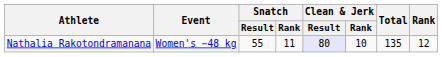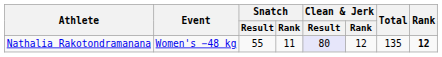 <table class="wikitable" style="font-size:90%">
 <tr>
 <th rowspan=2>Athlete</th>
 <th rowspan=2>Event</th>
 <th colspan="2">Snatch</th>
 <th colspan="2">Clean & Jerk</th>
 <th rowspan="2">Total</th>
 <th rowspan="2">Rank</th>
 </tr>
 <tr style="font-size:95%">
 <th>Result</th>
 <th>Rank</th>
 <th>Result</th>
 <th>Rank</th>
 </tr>
 <tr align=center>
 <td align=left><a href='#'>Nathalia Rakotondramanana</a></td>
 <td align=left><a href='#'>Women's −48 kg</a></td>
 <td>55</td>
 <td>11</td>
 <td style="background: lavender;">80</td>
-<td>10</td>
+<td>12</td>
 <td>135</td>
-<td>12</td>
+<td><strong>12</strong></td>
 </tr>
 </table>
